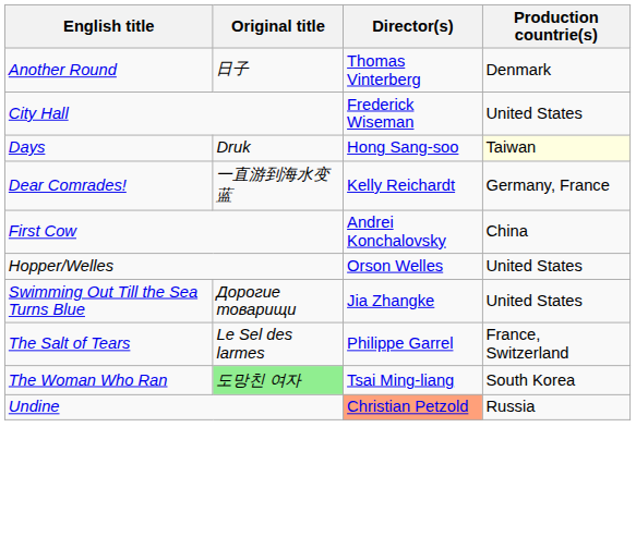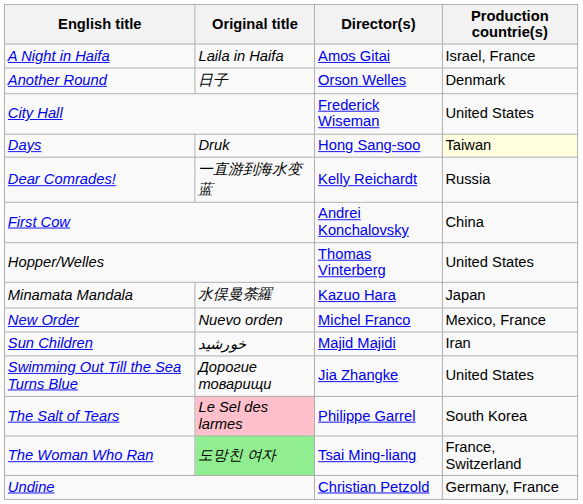 <table class="sortable wikitable" style="width:100%; margin-bottom:4px" cellpadding="5">
 <tr>
 <th scope="col">English title</th>
 <th scope="col">Original title</th>
 <th scope="col">Director(s)</th>
 <th scope="col">Production countrie(s)</th>
 </tr>
 <tr>
+<td><em><a href='#'>A Night in Haifa</a></em></td>
+<td><em>Laila in Haifa</em></td>
+<td><a href='#'>Amos Gitai</a></td>
+<td>Israel, France</td>
+</tr>
+<tr>
 <td><em><a href='#'>Another Round</a></em></td>
 <td><em>日子</em></td>
-<td><a href='#'>Thomas Vinterberg</a></td>
+<td><a href='#'>Orson Welles</a></td>
 <td>Denmark</td>
 </tr>
 <tr>
 <td colspan="2"><em><a href='#'>City Hall</a></em></td>
 <td><a href='#'>Frederick Wiseman</a></td>
 <td>United States</td>
 </tr>
 <tr>
 <td><em><a href='#'>Days</a></em></td>
 <td><em>Druk</em></td>
 <td><a href='#'>Hong Sang-soo</a></td>
 <td style="background: lightyellow;">Taiwan</td>
 </tr>
 <tr>
 <td><em><a href='#'>Dear Comrades!</a></em></td>
 <td><em>一直游到海水变蓝</em></td>
 <td><a href='#'>Kelly Reichardt</a></td>
-<td>Germany, France</td>
+<td>Russia</td>
 </tr>
 <tr>
 <td colspan="2"><em><a href='#'>First Cow</a></em></td>
 <td><a href='#'>Andrei Konchalovsky</a></td>
 <td>China</td>
 </tr>
 <tr>
 <td colspan="2"><em>Hopper/Welles</em></td>
-<td><a href='#'>Orson Welles</a></td>
+<td><a href='#'>Thomas Vinterberg</a></td>
 <td>United States</td>
+</tr>
+<tr>
+<td><em>Minamata Mandala</em></td>
+<td><em>水俣曼荼羅</em></td>
+<td><a href='#'>Kazuo Hara</a></td>
+<td>Japan</td>
+</tr>
+<tr>
+<td><em><a href='#'>New Order</a></em></td>
+<td><em>Nuevo orden</em></td>
+<td><a href='#'>Michel Franco</a></td>
+<td>Mexico, France</td>
+</tr>
+<tr>
+<td><em><a href='#'>Sun Children</a></em></td>
+<td><em>خورشید</em></td>
+<td><a href='#'>Majid Majidi</a></td>
+<td>Iran</td>
 </tr>
 <tr>
 <td><em><a href='#'>Swimming Out Till the Sea Turns Blue</a></em></td>
 <td><em>Дорогие товарищи</em></td>
 <td><a href='#'>Jia Zhangke</a></td>
 <td>United States</td>
 </tr>
 <tr>
 <td><em><a href='#'>The Salt of Tears</a></em></td>
-<td><em>Le Sel des larmes</em></td>
+<td style="background: pink;"><em>Le Sel des larmes</em></td>
 <td><a href='#'>Philippe Garrel</a></td>
-<td>France, Switzerland</td>
+<td>South Korea</td>
 </tr>
 <tr>
 <td><em><a href='#'>The Woman Who Ran</a></em></td>
 <td style="background: lightgreen;"><em>도망친 여자</em></td>
 <td><a href='#'>Tsai Ming-liang</a></td>
-<td>South Korea</td>
+<td>France, Switzerland</td>
 </tr>
 <tr>
 <td colspan="2"><em><a href='#'>Undine</a></em></td>
-<td style="background: lightsalmon;"><a href='#'>Christian Petzold</a></td>
-<td>Russia</td>
+<td><a href='#'>Christian Petzold</a></td>
+<td>Germany, France</td>
 </tr>
 </table>
